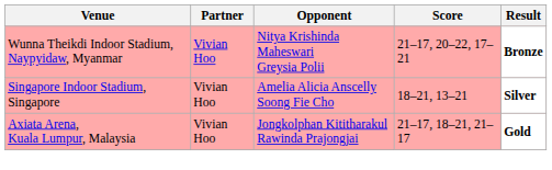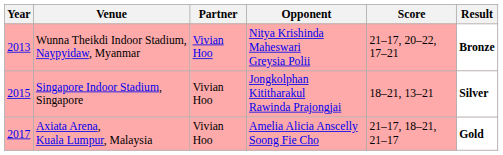 <table class="sortable wikitable" style="font-size: 90%;">
 <tr>
+<th>Year</th>
 <th>Venue</th>
 <th>Partner</th>
 <th>Opponent</th>
 <th>Score</th>
 <th>Result</th>
 </tr>
 <tr style="background:#FFAAAA">
+<td align="center"><a href='#'>2013</a></td>
 <td align="left">Wunna Theikdi Indoor Stadium,<br><a href='#'>Naypyidaw</a>, Myanmar</td>
 <td align="left"> <a href='#'>Vivian Hoo</a></td>
 <td align="left"> <a href='#'>Nitya Krishinda Maheswari</a><br> <a href='#'>Greysia Polii</a></td>
 <td align="left">21–17, 20–22, 17–21</td>
 <td style="text-align:left; background:white"> <strong>Bronze</strong></td>
 </tr>
 <tr style="background:#FFAAAA">
+<td align="center"><a href='#'>2015</a></td>
 <td align="left"><a href='#'>Singapore Indoor Stadium</a>, Singapore</td>
 <td align="left"> Vivian Hoo</td>
-<td align="left"> <a href='#'>Amelia Alicia Anscelly</a><br> <a href='#'>Soong Fie Cho</a></td>
+<td align="left"> <a href='#'>Jongkolphan Kititharakul</a><br> <a href='#'>Rawinda Prajongjai</a></td>
 <td align="left">18–21, 13–21</td>
 <td style="text-align:left; background:white"> <strong>Silver</strong></td>
 </tr>
 <tr style="background:#FFAAAA">
+<td align="center"><a href='#'>2017</a></td>
 <td align="left"><a href='#'>Axiata Arena</a>,<br><a href='#'>Kuala Lumpur</a>, Malaysia</td>
 <td align="left"> Vivian Hoo</td>
-<td align="left"> <a href='#'>Jongkolphan Kititharakul</a><br> <a href='#'>Rawinda Prajongjai</a></td>
+<td align="left"> <a href='#'>Amelia Alicia Anscelly</a><br> <a href='#'>Soong Fie Cho</a></td>
 <td align="left">21–17, 18–21, 21–17</td>
 <td style="text-align:left; background:white"> <strong>Gold</strong></td>
 </tr>
 </table>
